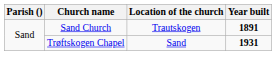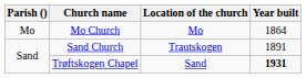 <table class="wikitable" style="text-align:center">
 <tr>
 <th>Parish ()</th>
 <th>Church name</th>
 <th>Location of the church</th>
 <th>Year built</th>
 </tr>
 <tr>
+<td rowspan="1">Mo</td>
+<td><a href='#'>Mo Church</a></td>
+<td><a href='#'>Mo</a></td>
+<td>1864</td>
+</tr>
+<tr>
 <td rowspan="2">Sand</td>
 <td><a href='#'>Sand Church</a></td>
 <td><a href='#'>Trautskogen</a></td>
-<td><strong>1891</strong></td>
+<td>1891</td>
 </tr>
 <tr>
 <td><a href='#'>Trøftskogen Chapel</a></td>
 <td><a href='#'>Sand</a></td>
 <td><strong>1931</strong></td>
 </tr>
 </table>
